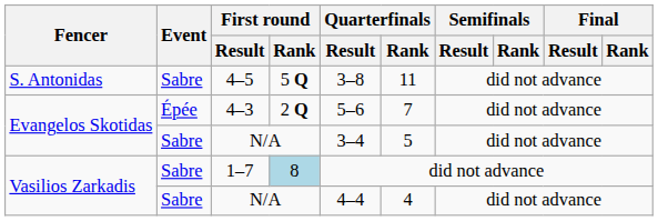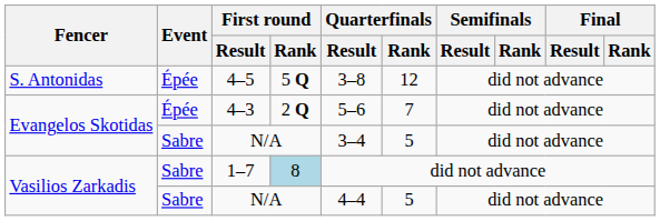 <table class=wikitable style="font-size:90%">
 <tr>
 <th rowspan=2>Fencer</th>
 <th rowspan=2>Event</th>
 <th colspan=2>First round</th>
 <th colspan=2>Quarterfinals</th>
 <th colspan=2>Semifinals</th>
 <th colspan=2>Final</th>
 </tr>
 <tr>
 <th>Result</th>
 <th>Rank</th>
 <th>Result</th>
 <th>Rank</th>
 <th>Result</th>
 <th>Rank</th>
 <th>Result</th>
 <th>Rank</th>
 </tr>
 <tr>
 <td><a href='#'>S. Antonidas</a></td>
-<td><a href='#'>Sabre</a></td>
+<td><a href='#'>Épée</a></td>
 <td align=center>4–5</td>
 <td align=center>5 <strong>Q</strong></td>
 <td align=center>3–8</td>
-<td align=center>11</td>
+<td align=center>12</td>
 <td align=center colspan=4>did not advance</td>
 </tr>
 <tr>
 <td rowspan=2><a href='#'>Evangelos Skotidas</a></td>
 <td><a href='#'>Épée</a></td>
 <td align=center>4–3</td>
 <td align=center>2 <strong>Q</strong></td>
 <td align=center>5–6</td>
 <td align=center>7</td>
 <td align=center colspan=4>did not advance</td>
 </tr>
 <tr>
 <td><a href='#'>Sabre</a></td>
 <td align=center colspan=2>N/A</td>
 <td align=center>3–4</td>
 <td align=center>5</td>
 <td align=center colspan=4>did not advance</td>
 </tr>
 <tr>
 <td rowspan=2><a href='#'>Vasilios Zarkadis</a></td>
 <td><a href='#'>Sabre</a></td>
 <td align=center>1–7</td>
 <td align=center style="background: lightblue;">8</td>
 <td align=center colspan=6>did not advance</td>
 </tr>
 <tr>
 <td><a href='#'>Sabre</a></td>
 <td align=center colspan=2>N/A</td>
 <td align=center>4–4</td>
-<td align=center>4</td>
+<td align=center>5</td>
 <td align=center colspan=4>did not advance</td>
 </tr>
 </table>
